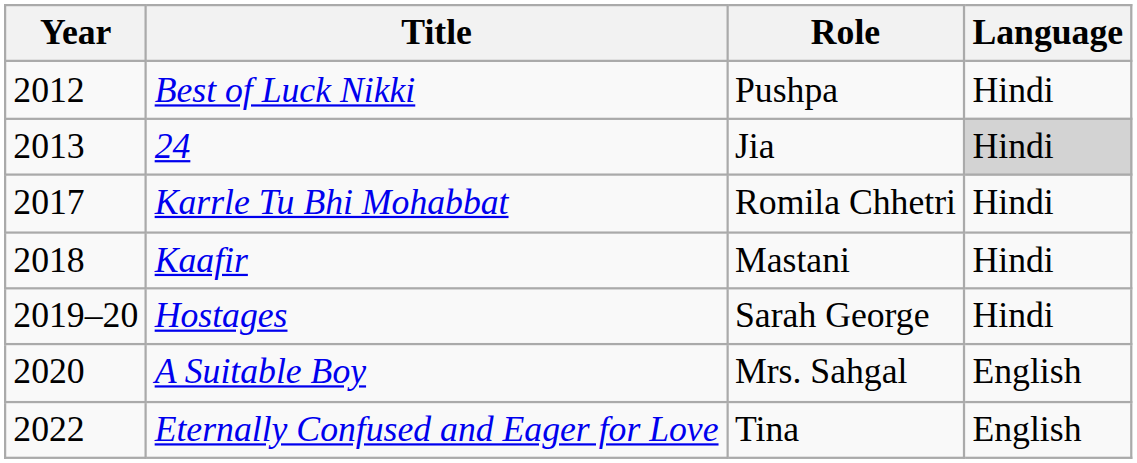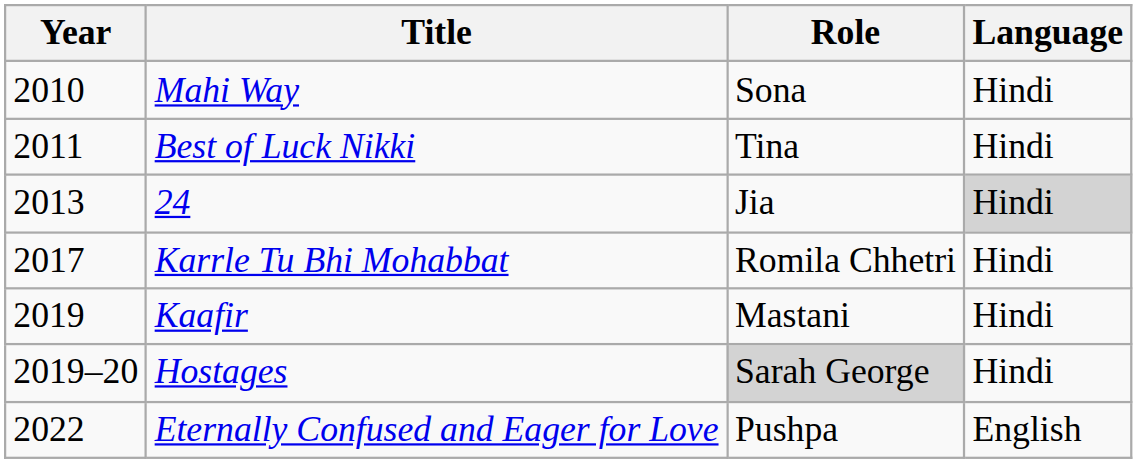 <table class="wikitable sortable">
 <tr>
 <th scope="col">Year</th>
 <th scope="col">Title</th>
 <th scope="col">Role</th>
 <th scope="col">Language</th>
 </tr>
 <tr>
-<td>2012</td>
+<td>2010</td>
+<td><em><a href='#'>Mahi Way</a></em></td>
+<td>Sona</td>
+<td>Hindi</td>
+</tr>
+<tr>
+<td>2011</td>
 <td><em><a href='#'>Best of Luck Nikki</a></em></td>
-<td>Pushpa</td>
+<td>Tina</td>
 <td>Hindi</td>
 </tr>
 <tr>
 <td>2013</td>
 <td><em><a href='#'>24</a></em></td>
 <td>Jia</td>
 <td style="background: lightgrey;">Hindi</td>
 </tr>
 <tr>
 <td>2017</td>
 <td><em><a href='#'>Karrle Tu Bhi Mohabbat</a></em></td>
 <td>Romila Chhetri</td>
 <td>Hindi</td>
 </tr>
 <tr>
-<td>2018</td>
+<td>2019</td>
 <td><em><a href='#'>Kaafir</a></em></td>
 <td>Mastani</td>
 <td>Hindi</td>
 </tr>
 <tr>
 <td>2019–20</td>
 <td><em><a href='#'>Hostages</a></em></td>
-<td>Sarah George</td>
+<td style="background: lightgrey;">Sarah George</td>
 <td>Hindi</td>
-</tr>
-<tr>
-<td>2020</td>
-<td><em><a href='#'>A Suitable Boy</a></em></td>
-<td>Mrs. Sahgal</td>
-<td>English</td>
 </tr>
 <tr>
 <td>2022</td>
 <td><em><a href='#'>Eternally Confused and Eager for Love</a></em></td>
-<td>Tina</td>
+<td>Pushpa</td>
 <td>English</td>
 </tr>
 </table>
